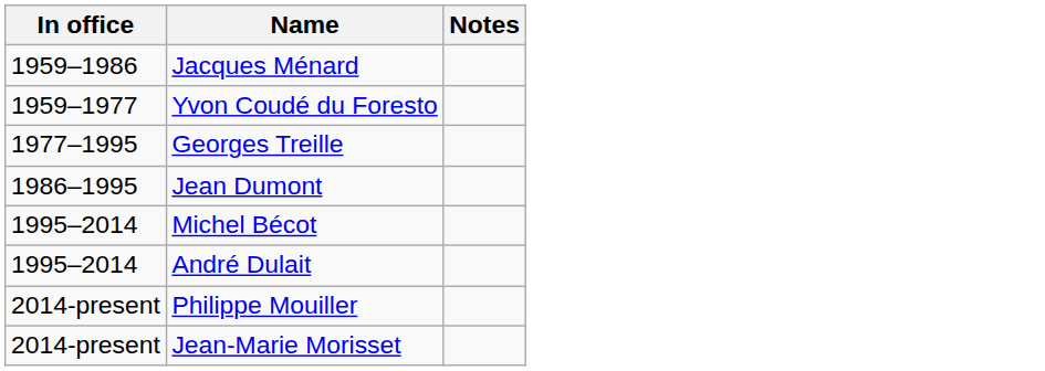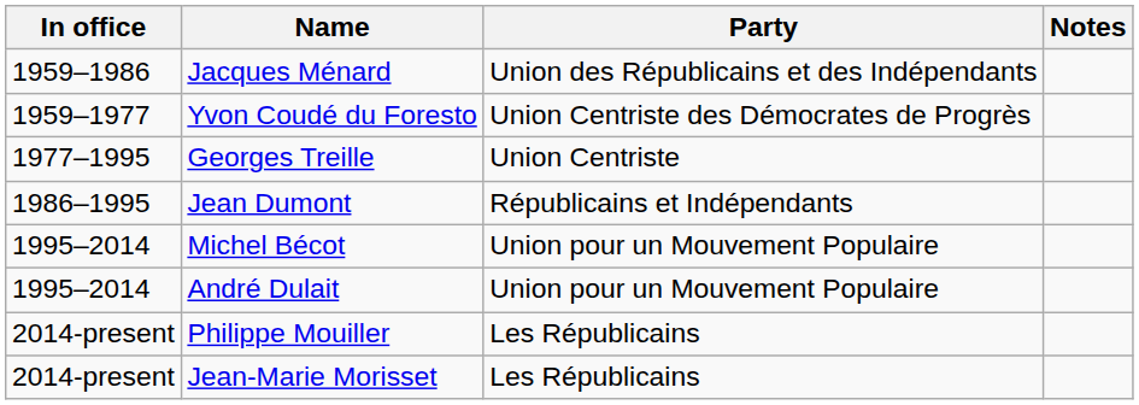 <table class="wikitable sortable">
 <tr>
 <th>In office</th>
 <th>Name</th>
+<th>Party</th>
 <th>Notes</th>
 </tr>
 <tr>
 <td>1959–1986</td>
 <td><a href='#'>Jacques Ménard</a></td>
+<td>Union des Républicains et des Indépendants</td>
 <td></td>
 </tr>
 <tr>
 <td>1959–1977</td>
 <td><a href='#'>Yvon Coudé du Foresto</a></td>
+<td>Union Centriste des Démocrates de Progrès</td>
 <td></td>
 </tr>
 <tr>
 <td>1977–1995</td>
 <td><a href='#'>Georges Treille</a></td>
+<td>Union Centriste</td>
 <td></td>
 </tr>
 <tr>
 <td>1986–1995</td>
 <td><a href='#'>Jean Dumont</a></td>
+<td>Républicains et Indépendants</td>
 <td></td>
 </tr>
 <tr>
 <td>1995–2014</td>
 <td><a href='#'>Michel Bécot</a></td>
+<td>Union pour un Mouvement Populaire</td>
 <td></td>
 </tr>
 <tr>
 <td>1995–2014</td>
 <td><a href='#'>André Dulait</a></td>
+<td>Union pour un Mouvement Populaire</td>
 <td></td>
 </tr>
 <tr>
 <td>2014-present</td>
 <td><a href='#'>Philippe Mouiller</a></td>
+<td>Les Républicains</td>
 <td></td>
 </tr>
 <tr>
 <td>2014-present</td>
 <td><a href='#'>Jean-Marie Morisset</a></td>
+<td>Les Républicains</td>
 <td></td>
 </tr>
 </table>
